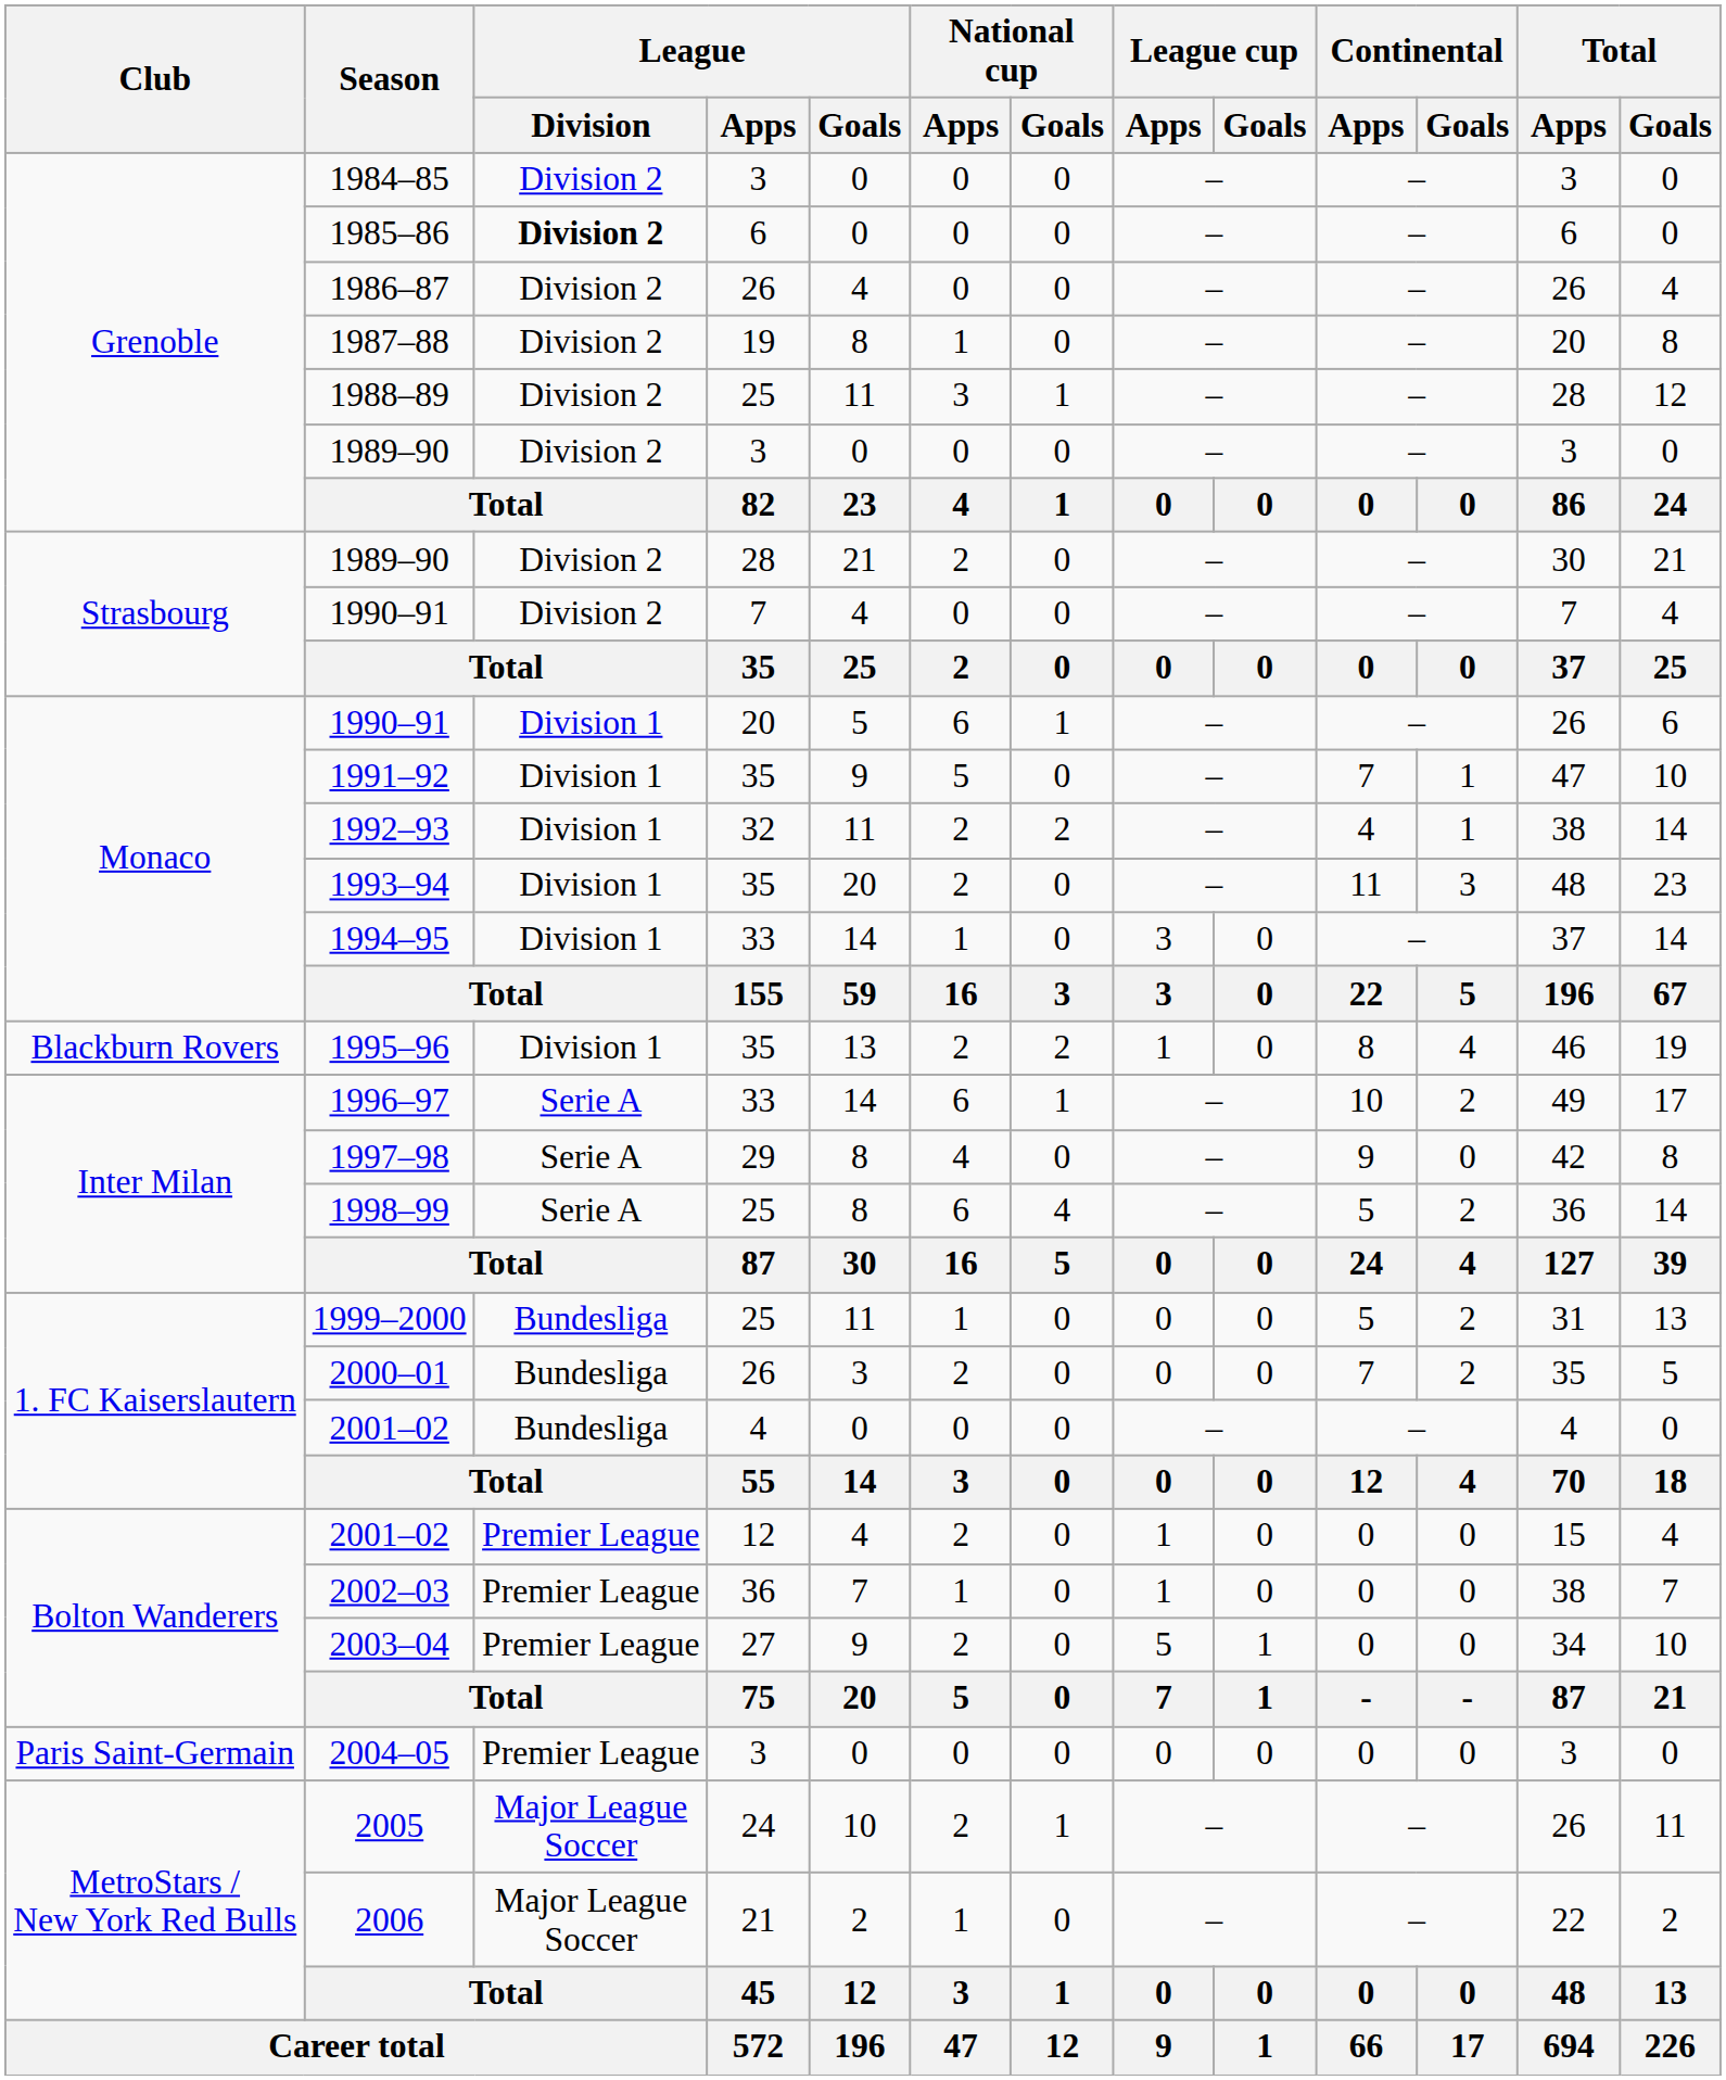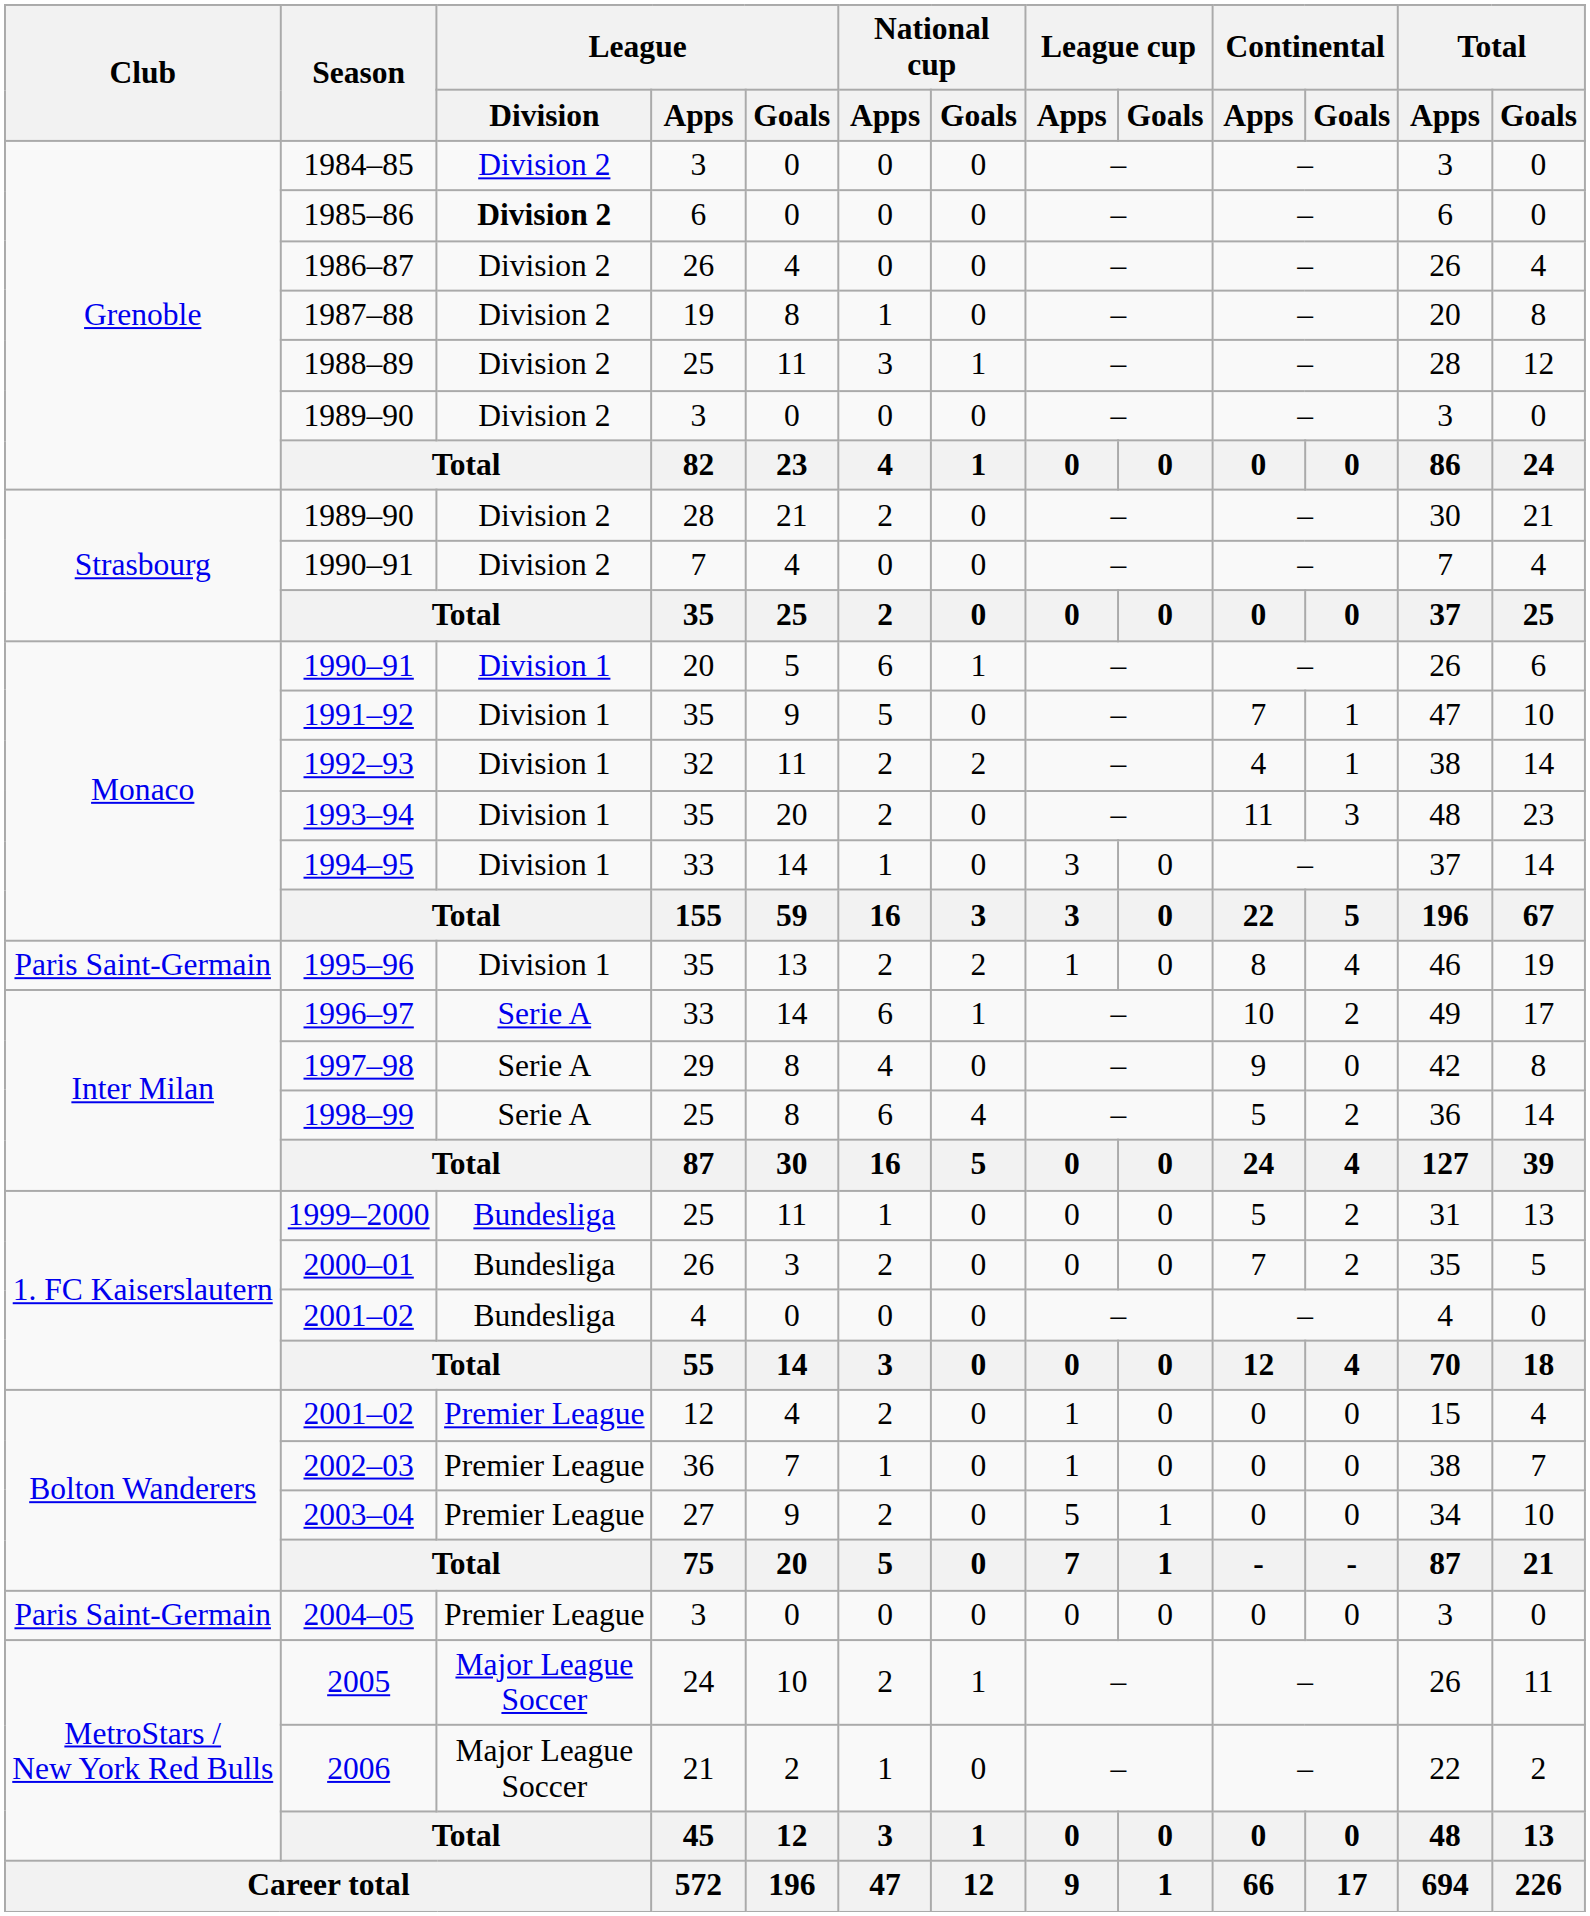 <table class="wikitable" style="text-align:center">
 <tr>
 <th rowspan="2">Club</th>
 <th rowspan="2">Season</th>
 <th colspan="3">League</th>
 <th colspan="2">National cup</th>
 <th colspan="2">League cup</th>
 <th colspan="2">Continental</th>
 <th colspan="2">Total</th>
 </tr>
 <tr>
 <th>Division</th>
 <th width="40">Apps</th>
 <th width="40">Goals</th>
 <th width="40">Apps</th>
 <th width="40">Goals</th>
 <th width="40">Apps</th>
 <th width="40">Goals</th>
 <th width="40">Apps</th>
 <th width="40">Goals</th>
 <th width="40">Apps</th>
 <th width="40">Goals</th>
 </tr>
 <tr>
 <td rowspan="7"><a href='#'>Grenoble</a></td>
 <td>1984–85</td>
 <td><a href='#'>Division 2</a></td>
 <td>3</td>
 <td>0</td>
 <td>0</td>
 <td>0</td>
 <td colspan="2">–</td>
 <td colspan="2">–</td>
 <td>3</td>
 <td>0</td>
 </tr>
 <tr>
 <td>1985–86</td>
 <td><strong>Division 2</strong></td>
 <td>6</td>
 <td>0</td>
 <td>0</td>
 <td>0</td>
 <td colspan="2">–</td>
 <td colspan="2">–</td>
 <td>6</td>
 <td>0</td>
 </tr>
 <tr>
 <td>1986–87</td>
 <td>Division 2</td>
 <td>26</td>
 <td>4</td>
 <td>0</td>
 <td>0</td>
 <td colspan="2">–</td>
 <td colspan="2">–</td>
 <td>26</td>
 <td>4</td>
 </tr>
 <tr>
 <td>1987–88</td>
 <td>Division 2</td>
 <td>19</td>
 <td>8</td>
 <td>1</td>
 <td>0</td>
 <td colspan="2">–</td>
 <td colspan="2">–</td>
 <td>20</td>
 <td>8</td>
 </tr>
 <tr>
 <td>1988–89</td>
 <td>Division 2</td>
 <td>25</td>
 <td>11</td>
 <td>3</td>
 <td>1</td>
 <td colspan="2">–</td>
 <td colspan="2">–</td>
 <td>28</td>
 <td>12</td>
 </tr>
 <tr>
 <td>1989–90</td>
 <td>Division 2</td>
 <td>3</td>
 <td>0</td>
 <td>0</td>
 <td>0</td>
 <td colspan="2">–</td>
 <td colspan="2">–</td>
 <td>3</td>
 <td>0</td>
 </tr>
 <tr>
 <th colspan="2">Total</th>
 <th>82</th>
 <th>23</th>
 <th>4</th>
 <th>1</th>
 <th>0</th>
 <th>0</th>
 <th>0</th>
 <th>0</th>
 <th>86</th>
 <th>24</th>
 </tr>
 <tr>
 <td rowspan="3"><a href='#'>Strasbourg</a></td>
 <td>1989–90</td>
 <td>Division 2</td>
 <td>28</td>
 <td>21</td>
 <td>2</td>
 <td>0</td>
 <td colspan="2">–</td>
 <td colspan="2">–</td>
 <td>30</td>
 <td>21</td>
 </tr>
 <tr>
 <td>1990–91</td>
 <td>Division 2</td>
 <td>7</td>
 <td>4</td>
 <td>0</td>
 <td>0</td>
 <td colspan="2">–</td>
 <td colspan="2">–</td>
 <td>7</td>
 <td>4</td>
 </tr>
 <tr>
 <th colspan="2">Total</th>
 <th>35</th>
 <th>25</th>
 <th>2</th>
 <th>0</th>
 <th>0</th>
 <th>0</th>
 <th>0</th>
 <th>0</th>
 <th>37</th>
 <th>25</th>
 </tr>
 <tr>
 <td rowspan="6"><a href='#'>Monaco</a></td>
 <td><a href='#'>1990–91</a></td>
 <td><a href='#'>Division 1</a></td>
 <td>20</td>
 <td>5</td>
 <td>6</td>
 <td>1</td>
 <td colspan="2">–</td>
 <td colspan="2">–</td>
 <td>26</td>
 <td>6</td>
 </tr>
 <tr>
 <td><a href='#'>1991–92</a></td>
 <td>Division 1</td>
 <td>35</td>
 <td>9</td>
 <td>5</td>
 <td>0</td>
 <td colspan="2">–</td>
 <td>7</td>
 <td>1</td>
 <td>47</td>
 <td>10</td>
 </tr>
 <tr>
 <td><a href='#'>1992–93</a></td>
 <td>Division 1</td>
 <td>32</td>
 <td>11</td>
 <td>2</td>
 <td>2</td>
 <td colspan="2">–</td>
 <td>4</td>
 <td>1</td>
 <td>38</td>
 <td>14</td>
 </tr>
 <tr>
 <td><a href='#'>1993–94</a></td>
 <td>Division 1</td>
 <td>35</td>
 <td>20</td>
 <td>2</td>
 <td>0</td>
 <td colspan="2">–</td>
 <td>11</td>
 <td>3</td>
 <td>48</td>
 <td>23</td>
 </tr>
 <tr>
 <td><a href='#'>1994–95</a></td>
 <td>Division 1</td>
 <td>33</td>
 <td>14</td>
 <td>1</td>
 <td>0</td>
 <td>3</td>
 <td>0</td>
 <td colspan="2">–</td>
 <td>37</td>
 <td>14</td>
 </tr>
 <tr>
 <th colspan="2">Total</th>
 <th>155</th>
 <th>59</th>
 <th>16</th>
 <th>3</th>
 <th>3</th>
 <th>0</th>
 <th>22</th>
 <th>5</th>
 <th>196</th>
 <th>67</th>
 </tr>
 <tr>
-<td><a href='#'>Blackburn Rovers</a></td>
+<td><a href='#'>Paris Saint-Germain</a></td>
 <td><a href='#'>1995–96</a></td>
 <td>Division 1</td>
 <td>35</td>
 <td>13</td>
 <td>2</td>
 <td>2</td>
 <td>1</td>
 <td>0</td>
 <td>8</td>
 <td>4</td>
 <td>46</td>
 <td>19</td>
 </tr>
 <tr>
 <td rowspan="4"><a href='#'>Inter Milan</a></td>
 <td><a href='#'>1996–97</a></td>
 <td><a href='#'>Serie A</a></td>
 <td>33</td>
 <td>14</td>
 <td>6</td>
 <td>1</td>
 <td colspan="2">–</td>
 <td>10</td>
 <td>2</td>
 <td>49</td>
 <td>17</td>
 </tr>
 <tr>
 <td><a href='#'>1997–98</a></td>
 <td>Serie A</td>
 <td>29</td>
 <td>8</td>
 <td>4</td>
 <td>0</td>
 <td colspan="2">–</td>
 <td>9</td>
 <td>0</td>
 <td>42</td>
 <td>8</td>
 </tr>
 <tr>
 <td><a href='#'>1998–99</a></td>
 <td>Serie A</td>
 <td>25</td>
 <td>8</td>
 <td>6</td>
 <td>4</td>
 <td colspan="2">–</td>
 <td>5</td>
 <td>2</td>
 <td>36</td>
 <td>14</td>
 </tr>
 <tr>
 <th colspan="2">Total</th>
 <th>87</th>
 <th>30</th>
 <th>16</th>
 <th>5</th>
 <th>0</th>
 <th>0</th>
 <th>24</th>
 <th>4</th>
 <th>127</th>
 <th>39</th>
 </tr>
 <tr>
 <td rowspan="4"><a href='#'>1. FC Kaiserslautern</a></td>
 <td><a href='#'>1999–2000</a></td>
 <td><a href='#'>Bundesliga</a></td>
 <td>25</td>
 <td>11</td>
 <td>1</td>
 <td>0</td>
 <td>0</td>
 <td>0</td>
 <td>5</td>
 <td>2</td>
 <td>31</td>
 <td>13</td>
 </tr>
 <tr>
 <td><a href='#'>2000–01</a></td>
 <td>Bundesliga</td>
 <td>26</td>
 <td>3</td>
 <td>2</td>
 <td>0</td>
 <td>0</td>
 <td>0</td>
 <td>7</td>
 <td>2</td>
 <td>35</td>
 <td>5</td>
 </tr>
 <tr>
 <td><a href='#'>2001–02</a></td>
 <td>Bundesliga</td>
 <td>4</td>
 <td>0</td>
 <td>0</td>
 <td>0</td>
 <td colspan="2">–</td>
 <td colspan="2">–</td>
 <td>4</td>
 <td>0</td>
 </tr>
 <tr>
 <th colspan="2">Total</th>
 <th>55</th>
 <th>14</th>
 <th>3</th>
 <th>0</th>
 <th>0</th>
 <th>0</th>
 <th>12</th>
 <th>4</th>
 <th>70</th>
 <th>18</th>
 </tr>
 <tr>
 <td rowspan="4"><a href='#'>Bolton Wanderers</a></td>
 <td><a href='#'>2001–02</a></td>
 <td><a href='#'>Premier League</a></td>
 <td>12</td>
 <td>4</td>
 <td>2</td>
 <td>0</td>
 <td>1</td>
 <td>0</td>
 <td>0</td>
 <td>0</td>
 <td>15</td>
 <td>4</td>
 </tr>
 <tr>
 <td><a href='#'>2002–03</a></td>
 <td>Premier League</td>
 <td>36</td>
 <td>7</td>
 <td>1</td>
 <td>0</td>
 <td>1</td>
 <td>0</td>
 <td>0</td>
 <td>0</td>
 <td>38</td>
 <td>7</td>
 </tr>
 <tr>
 <td><a href='#'>2003–04</a></td>
 <td>Premier League</td>
 <td>27</td>
 <td>9</td>
 <td>2</td>
 <td>0</td>
 <td>5</td>
 <td>1</td>
 <td>0</td>
 <td>0</td>
 <td>34</td>
 <td>10</td>
 </tr>
 <tr>
 <th colspan="2">Total</th>
 <th>75</th>
 <th>20</th>
 <th>5</th>
 <th>0</th>
 <th>7</th>
 <th>1</th>
 <th>-</th>
 <th>-</th>
 <th>87</th>
 <th>21</th>
 </tr>
 <tr>
 <td><a href='#'>Paris Saint-Germain</a></td>
 <td><a href='#'>2004–05</a></td>
 <td>Premier League</td>
 <td>3</td>
 <td>0</td>
 <td>0</td>
 <td>0</td>
 <td>0</td>
 <td>0</td>
 <td>0</td>
 <td>0</td>
 <td>3</td>
 <td>0</td>
 </tr>
 <tr>
 <td rowspan="3"><a href='#'>MetroStars /<br>New York Red Bulls</a></td>
 <td><a href='#'>2005</a></td>
 <td><a href='#'>Major League<br>Soccer</a></td>
 <td>24</td>
 <td>10</td>
 <td>2</td>
 <td>1</td>
 <td colspan="2">–</td>
 <td colspan="2">–</td>
 <td>26</td>
 <td>11</td>
 </tr>
 <tr>
 <td><a href='#'>2006</a></td>
 <td>Major League<br>Soccer</td>
 <td>21</td>
 <td>2</td>
 <td>1</td>
 <td>0</td>
 <td colspan="2">–</td>
 <td colspan="2">–</td>
 <td>22</td>
 <td>2</td>
 </tr>
 <tr>
 <th colspan="2">Total</th>
 <th>45</th>
 <th>12</th>
 <th>3</th>
 <th>1</th>
 <th>0</th>
 <th>0</th>
 <th>0</th>
 <th>0</th>
 <th>48</th>
 <th>13</th>
 </tr>
 <tr>
 <th colspan="3">Career total</th>
 <th>572</th>
 <th>196</th>
 <th>47</th>
 <th>12</th>
 <th>9</th>
 <th>1</th>
 <th>66</th>
 <th>17</th>
 <th>694</th>
 <th>226</th>
 </tr>
 </table>
